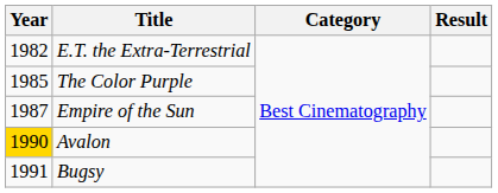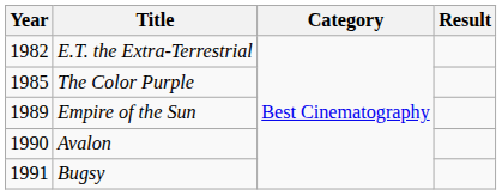 <table class="wikitable">
 <tr>
 <th>Year</th>
 <th>Title</th>
 <th>Category</th>
 <th>Result</th>
 </tr>
 <tr>
 <td>1982</td>
 <td><em>E.T. the Extra-Terrestrial</em></td>
 <td rowspan=5><a href='#'>Best Cinematography</a></td>
 <td></td>
 </tr>
 <tr>
 <td>1985</td>
 <td><em>The Color Purple</em></td>
 <td></td>
 </tr>
 <tr>
-<td>1987</td>
+<td>1989</td>
 <td><em>Empire of the Sun</em></td>
 <td></td>
 </tr>
 <tr>
-<td style="background: gold;">1990</td>
+<td>1990</td>
 <td><em>Avalon</em></td>
 <td></td>
 </tr>
 <tr>
 <td>1991</td>
 <td><em>Bugsy</em></td>
 <td></td>
 </tr>
 </table>
